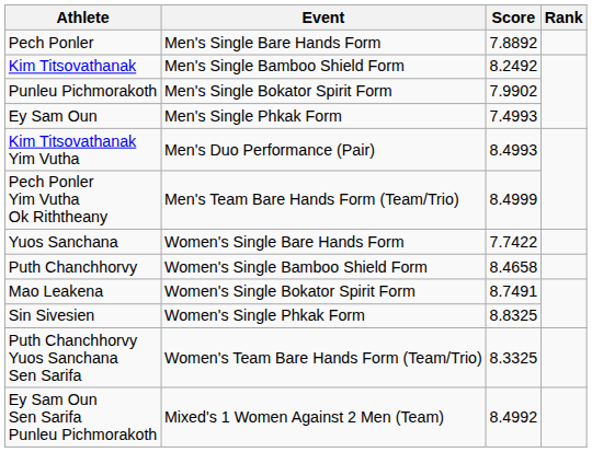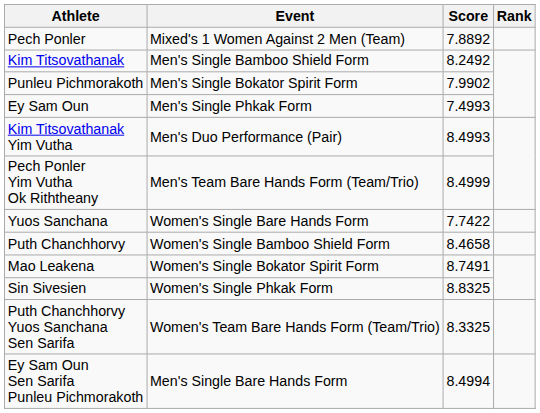 <table class="wikitable" style="font-size:90%">
 <tr>
 <th>Athlete</th>
 <th>Event</th>
 <th>Score</th>
 <th>Rank</th>
 </tr>
 <tr align=center>
 <td align=left>Pech Ponler</td>
-<td align=left>Men's Single Bare Hands Form</td>
+<td align=left>Mixed's 1 Women Against 2 Men (Team)</td>
 <td>7.8892</td>
 <td></td>
 </tr>
 <tr align=center>
 <td align=left><a href='#'>Kim Titsovathanak</a></td>
 <td align=left>Men's Single Bamboo Shield Form</td>
 <td>8.2492</td>
 <td rowspan=3></td>
 </tr>
 <tr align=center>
 <td align=left>Punleu Pichmorakoth</td>
 <td align=left>Men's Single Bokator Spirit Form</td>
 <td>7.9902</td>
 </tr>
 <tr align=center>
 <td align=left>Ey Sam Oun</td>
 <td align=left>Men's Single Phkak Form</td>
 <td>7.4993</td>
 </tr>
 <tr align=center>
 <td align=left><a href='#'>Kim Titsovathanak</a><br>Yim Vutha</td>
 <td align=left>Men's Duo Performance (Pair)</td>
 <td>8.4993</td>
 <td rowspan=2></td>
 </tr>
 <tr align=center>
 <td align=left>Pech Ponler<br>Yim Vutha<br>Ok Riththeany</td>
 <td align=left>Men's Team Bare Hands Form (Team/Trio)</td>
 <td>8.4999</td>
 </tr>
 <tr align=center>
 <td align=left>Yuos Sanchana</td>
 <td align=left>Women's Single Bare Hands Form</td>
 <td>7.7422</td>
 <td></td>
 </tr>
 <tr align=center>
 <td align=left>Puth Chanchhorvy</td>
 <td align=left>Women's Single Bamboo Shield Form</td>
 <td>8.4658</td>
 <td></td>
 </tr>
 <tr align=center>
 <td align=left>Mao Leakena</td>
 <td align=left>Women's Single Bokator Spirit Form</td>
 <td>8.7491</td>
 <td rowspan=2></td>
 </tr>
 <tr align=center>
 <td align=left>Sin Sivesien</td>
 <td align=left>Women's Single Phkak Form</td>
 <td>8.8325</td>
 </tr>
 <tr align=center>
 <td align=left>Puth Chanchhorvy<br>Yuos Sanchana<br>Sen Sarifa</td>
 <td align=left>Women's Team Bare Hands Form (Team/Trio)</td>
 <td>8.3325</td>
 <td></td>
 </tr>
 <tr align=center>
 <td align=left>Ey Sam Oun<br>Sen Sarifa<br>Punleu Pichmorakoth</td>
-<td align=left>Mixed's 1 Women Against 2 Men (Team)</td>
-<td>8.4992</td>
+<td align=left>Men's Single Bare Hands Form</td>
+<td>8.4994</td>
 <td></td>
 </tr>
 </table>
